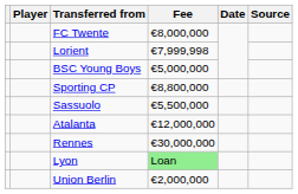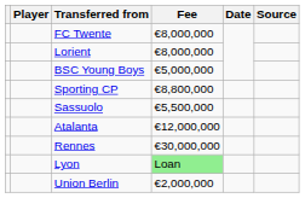 <table class="wikitable plainrowheaders sortable">
 <tr>
 <th></th>
 <th scope="col">Player</th>
 <th>Transferred from</th>
 <th style="width: 65px;">Fee</th>
 <th scope="col">Date</th>
 <th scope="col">Source</th>
 </tr>
 <tr>
 <td align=center></td>
 <td></td>
 <td> <a href='#'>FC Twente</a></td>
 <td>€8,000,000</td>
 <td rowspan=3></td>
 <td></td>
 </tr>
 <tr>
 <td align="center"></td>
 <td></td>
 <td> <a href='#'>Lorient</a></td>
-<td>€7,999,998</td>
+<td>€8,000,000</td>
 <td></td>
 </tr>
 <tr>
 <td align=center></td>
 <td></td>
 <td> <a href='#'>BSC Young Boys</a></td>
 <td>€5,000,000</td>
 <td></td>
 </tr>
 <tr>
 <td align=center></td>
 <td></td>
 <td> <a href='#'>Sporting CP</a></td>
 <td>€8,800,000</td>
 <td></td>
 <td></td>
 </tr>
 <tr>
 <td align=center></td>
 <td></td>
 <td> <a href='#'>Sassuolo</a></td>
 <td>€5,500,000</td>
 <td></td>
 <td></td>
 </tr>
 <tr>
 <td align=center></td>
 <td></td>
 <td> <a href='#'>Atalanta</a></td>
 <td>€12,000,000</td>
 <td></td>
 <td></td>
 </tr>
 <tr>
 <td align=center></td>
 <td></td>
 <td> <a href='#'>Rennes</a></td>
 <td>€30,000,000</td>
 <td></td>
 <td></td>
 </tr>
 <tr>
 <td align=center></td>
 <td></td>
 <td> <a href='#'>Lyon</a></td>
 <td style="background: lightgreen;">Loan</td>
 <td></td>
 <td></td>
 </tr>
 <tr>
 <td align=center></td>
 <td></td>
 <td> <a href='#'>Union Berlin</a></td>
 <td>€2,000,000</td>
 <td></td>
 <td></td>
 </tr>
 </table>
